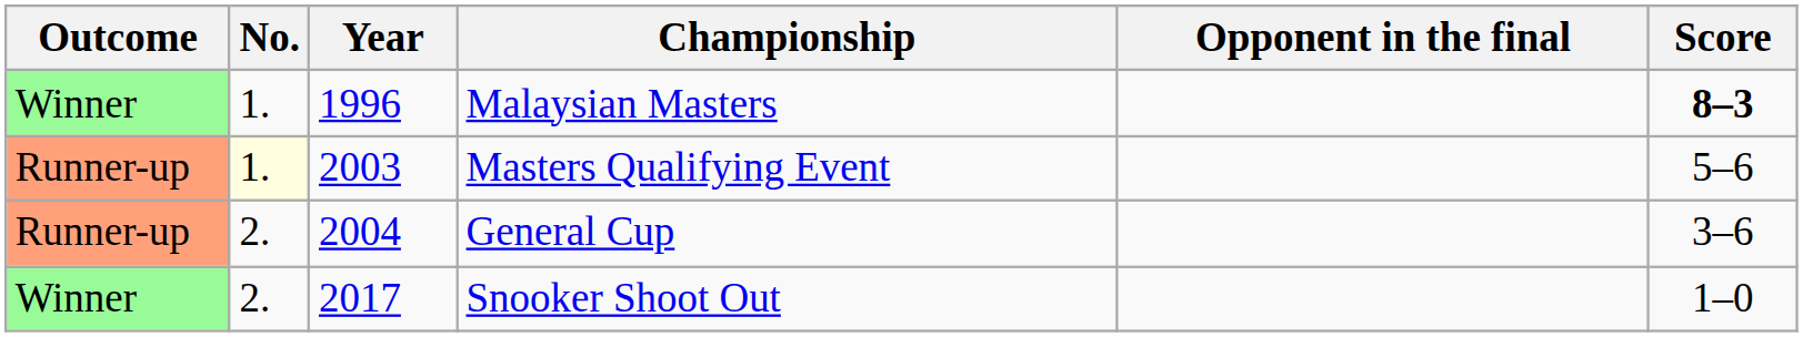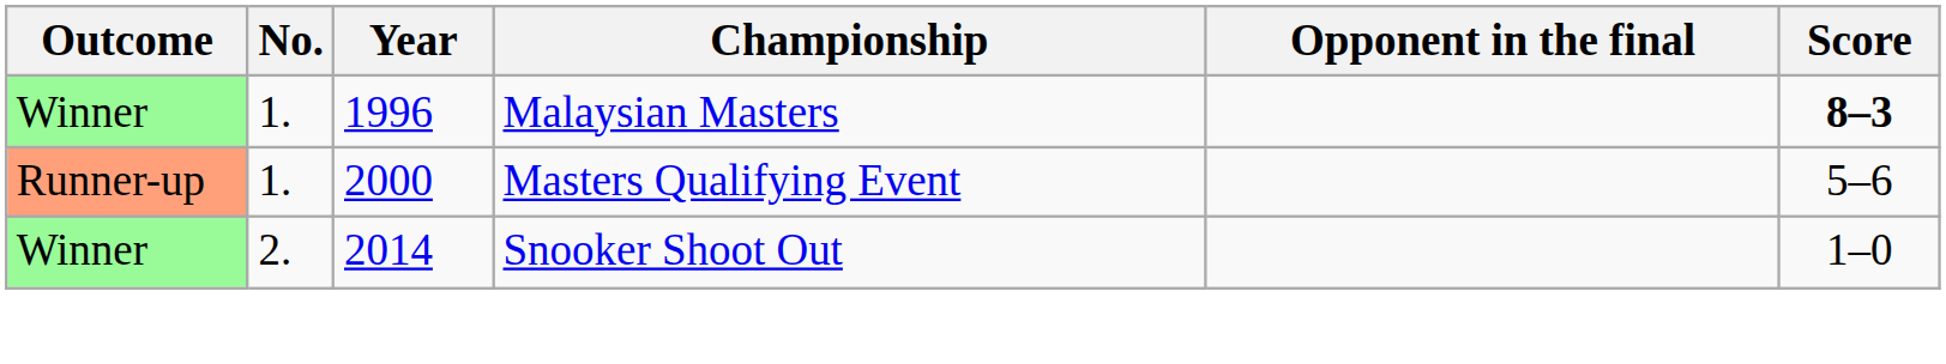 <table class="sortable wikitable">
 <tr>
 <th width="80">Outcome</th>
 <th width="20">No.</th>
 <th width="50">Year</th>
 <th width="250">Championship</th>
 <th width="200">Opponent in the final</th>
 <th width="50">Score</th>
 </tr>
 <tr>
 <td style="background:#98FB98">Winner</td>
 <td>1.</td>
 <td><a href='#'>1996</a></td>
 <td><a href='#'>Malaysian Masters</a></td>
 <td> </td>
 <td align="center"><strong>8–3</strong></td>
 </tr>
 <tr>
 <td style="background:#ffa07a;">Runner-up</td>
-<td style="background: lightyellow;">1.</td>
-<td><a href='#'>2003</a></td>
+<td>1.</td>
+<td><a href='#'>2000</a></td>
 <td><a href='#'>Masters Qualifying Event</a></td>
 <td> </td>
 <td align="center">5–6</td>
 </tr>
 <tr>
-<td style="background:#ffa07a;">Runner-up</td>
-<td>2.</td>
-<td><a href='#'>2004</a></td>
-<td><a href='#'>General Cup</a></td>
-<td> </td>
-<td align="center">3–6</td>
-</tr>
-<tr>
 <td style="background:#98FB98">Winner</td>
 <td>2.</td>
-<td><a href='#'>2017</a></td>
+<td><a href='#'>2014</a></td>
 <td><a href='#'>Snooker Shoot Out</a></td>
 <td>  </td>
 <td align="center">1–0</td>
 </tr>
 </table>
